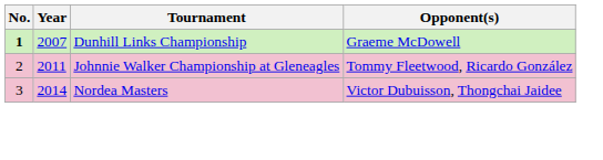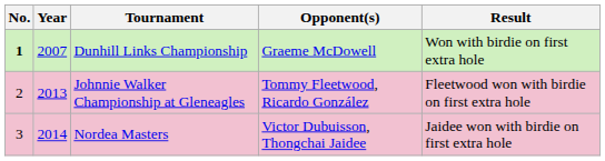 <table class="wikitable" style="font-size:95%;">
 <tr>
 <th>No.</th>
 <th>Year</th>
 <th>Tournament</th>
 <th>Opponent(s)</th>
+<th>Result</th>
 </tr>
 <tr style="background:#D0F0C0;">
 <td align=center><strong>1</strong></td>
 <td><a href='#'>2007</a></td>
 <td><a href='#'>Dunhill Links Championship</a></td>
 <td> <a href='#'>Graeme McDowell</a></td>
+<td>Won with birdie on first extra hole</td>
 </tr>
 <tr style="background:#F2C1D1;">
 <td align=center>2</td>
-<td><a href='#'>2011</a></td>
+<td><a href='#'>2013</a></td>
 <td><a href='#'>Johnnie Walker Championship at Gleneagles</a></td>
 <td> <a href='#'>Tommy Fleetwood</a>,  <a href='#'>Ricardo González</a></td>
+<td>Fleetwood won with birdie on first extra hole</td>
 </tr>
 <tr style="background:#F2C1D1;">
 <td align=center>3</td>
 <td><a href='#'>2014</a></td>
 <td><a href='#'>Nordea Masters</a></td>
 <td> <a href='#'>Victor Dubuisson</a>,  <a href='#'>Thongchai Jaidee</a></td>
+<td>Jaidee won with birdie on first extra hole</td>
 </tr>
 </table>
